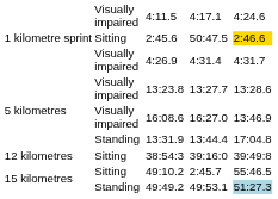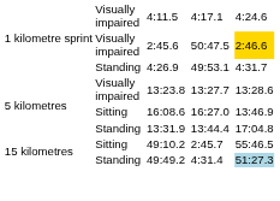 <table>
 <tr>
 <td rowspan="3">1 kilometre sprint<br></td>
 <td>Visually<br>impaired</td>
 <td></td>
 <td>4:11.5</td>
 <td></td>
 <td>4:17.1</td>
 <td></td>
 <td>4:24.6</td>
 </tr>
 <tr>
-<td>Sitting</td>
+<td>Visually<br>impaired</td>
 <td></td>
 <td>2:45.6</td>
 <td></td>
 <td>50:47.5</td>
 <td></td>
 <td style="background: gold;">2:46.6</td>
 </tr>
 <tr>
-<td>Visually<br>impaired</td>
+<td>Standing</td>
 <td></td>
 <td>4:26.9</td>
 <td></td>
-<td>4:31.4</td>
+<td>49:53.1</td>
 <td></td>
 <td>4:31.7</td>
 </tr>
 <tr>
 <td rowspan="3">5 kilometres<br></td>
 <td>Visually<br>impaired</td>
 <td></td>
 <td>13:23.8</td>
 <td></td>
 <td>13:27.7</td>
 <td></td>
 <td>13:28.6</td>
 </tr>
 <tr>
-<td>Visually<br>impaired</td>
+<td>Sitting</td>
 <td></td>
 <td>16:08.6</td>
 <td></td>
 <td>16:27.0</td>
 <td></td>
 <td>13:46.9</td>
 </tr>
 <tr>
 <td>Standing</td>
 <td></td>
 <td>13:31.9</td>
 <td></td>
 <td>13:44.4</td>
 <td></td>
 <td>17:04.8</td>
 </tr>
 <tr>
-<td>12 kilometres<br></td>
-<td>Sitting</td>
-<td></td>
-<td>38:54:3</td>
-<td></td>
-<td>39:16:0</td>
-<td></td>
-<td>39:49:8</td>
-</tr>
-<tr>
 <td rowspan="2">15 kilometres<br></td>
 <td>Sitting</td>
 <td></td>
 <td>49:10.2</td>
 <td></td>
 <td>2:45.7</td>
 <td></td>
 <td>55:46.5</td>
 </tr>
 <tr>
 <td>Standing</td>
 <td></td>
 <td>49:49.2</td>
 <td></td>
-<td>49:53.1</td>
+<td>4:31.4</td>
 <td></td>
 <td style="background: lightblue;">51:27.3</td>
 </tr>
 </table>
